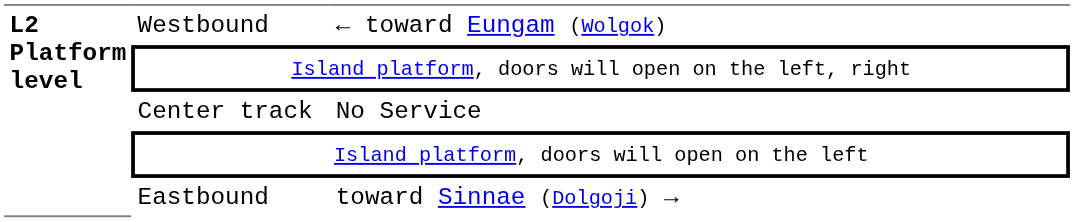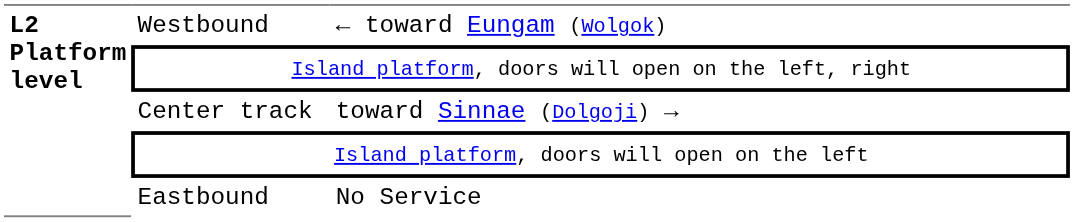 <table table border=0 cellspacing=0 cellpadding=3>
 <tr>
 <td style="border-top:solid 1px gray;border-bottom:solid 1px gray;" width=50 rowspan=10 valign=top><strong>L2<br>Platform level</strong></td>
 <td style="border-bottom:solid 0px gray;border-top:solid 1px gray;" width=100>Westbound</td>
 <td style="border-bottom:solid 0px gray;border-top:solid 1px gray;" width=390>←  toward <a href='#'>Eungam</a> <small>(<a href='#'>Wolgok</a>)</small></td>
 </tr>
 <tr>
 <td style="border-top:solid 2px black;border-right:solid 2px black;border-left:solid 2px black;border-bottom:solid 2px black;text-align:center;" colspan=2><small><a href='#'>Island platform</a>, doors will open on the left, right </small></td>
 </tr>
 <tr>
 <td>Center track</td>
-<td>No Service</td>
+<td>  toward <a href='#'>Sinnae</a> <small>(<a href='#'>Dolgoji</a>)</small> →</td>
 <td></td>
 </tr>
 <tr>
 <td style="border-top:solid 2px black;border-right:solid 2px black;border-left:solid 2px black;border-bottom:solid 2px black;text-align:center;" colspan=2><small><a href='#'>Island platform</a>, doors will open on the left</small></td>
 </tr>
 <tr>
 <td>Eastbound</td>
-<td>  toward <a href='#'>Sinnae</a> <small>(<a href='#'>Dolgoji</a>)</small> →</td>
+<td>No Service</td>
 </tr>
 </table>
